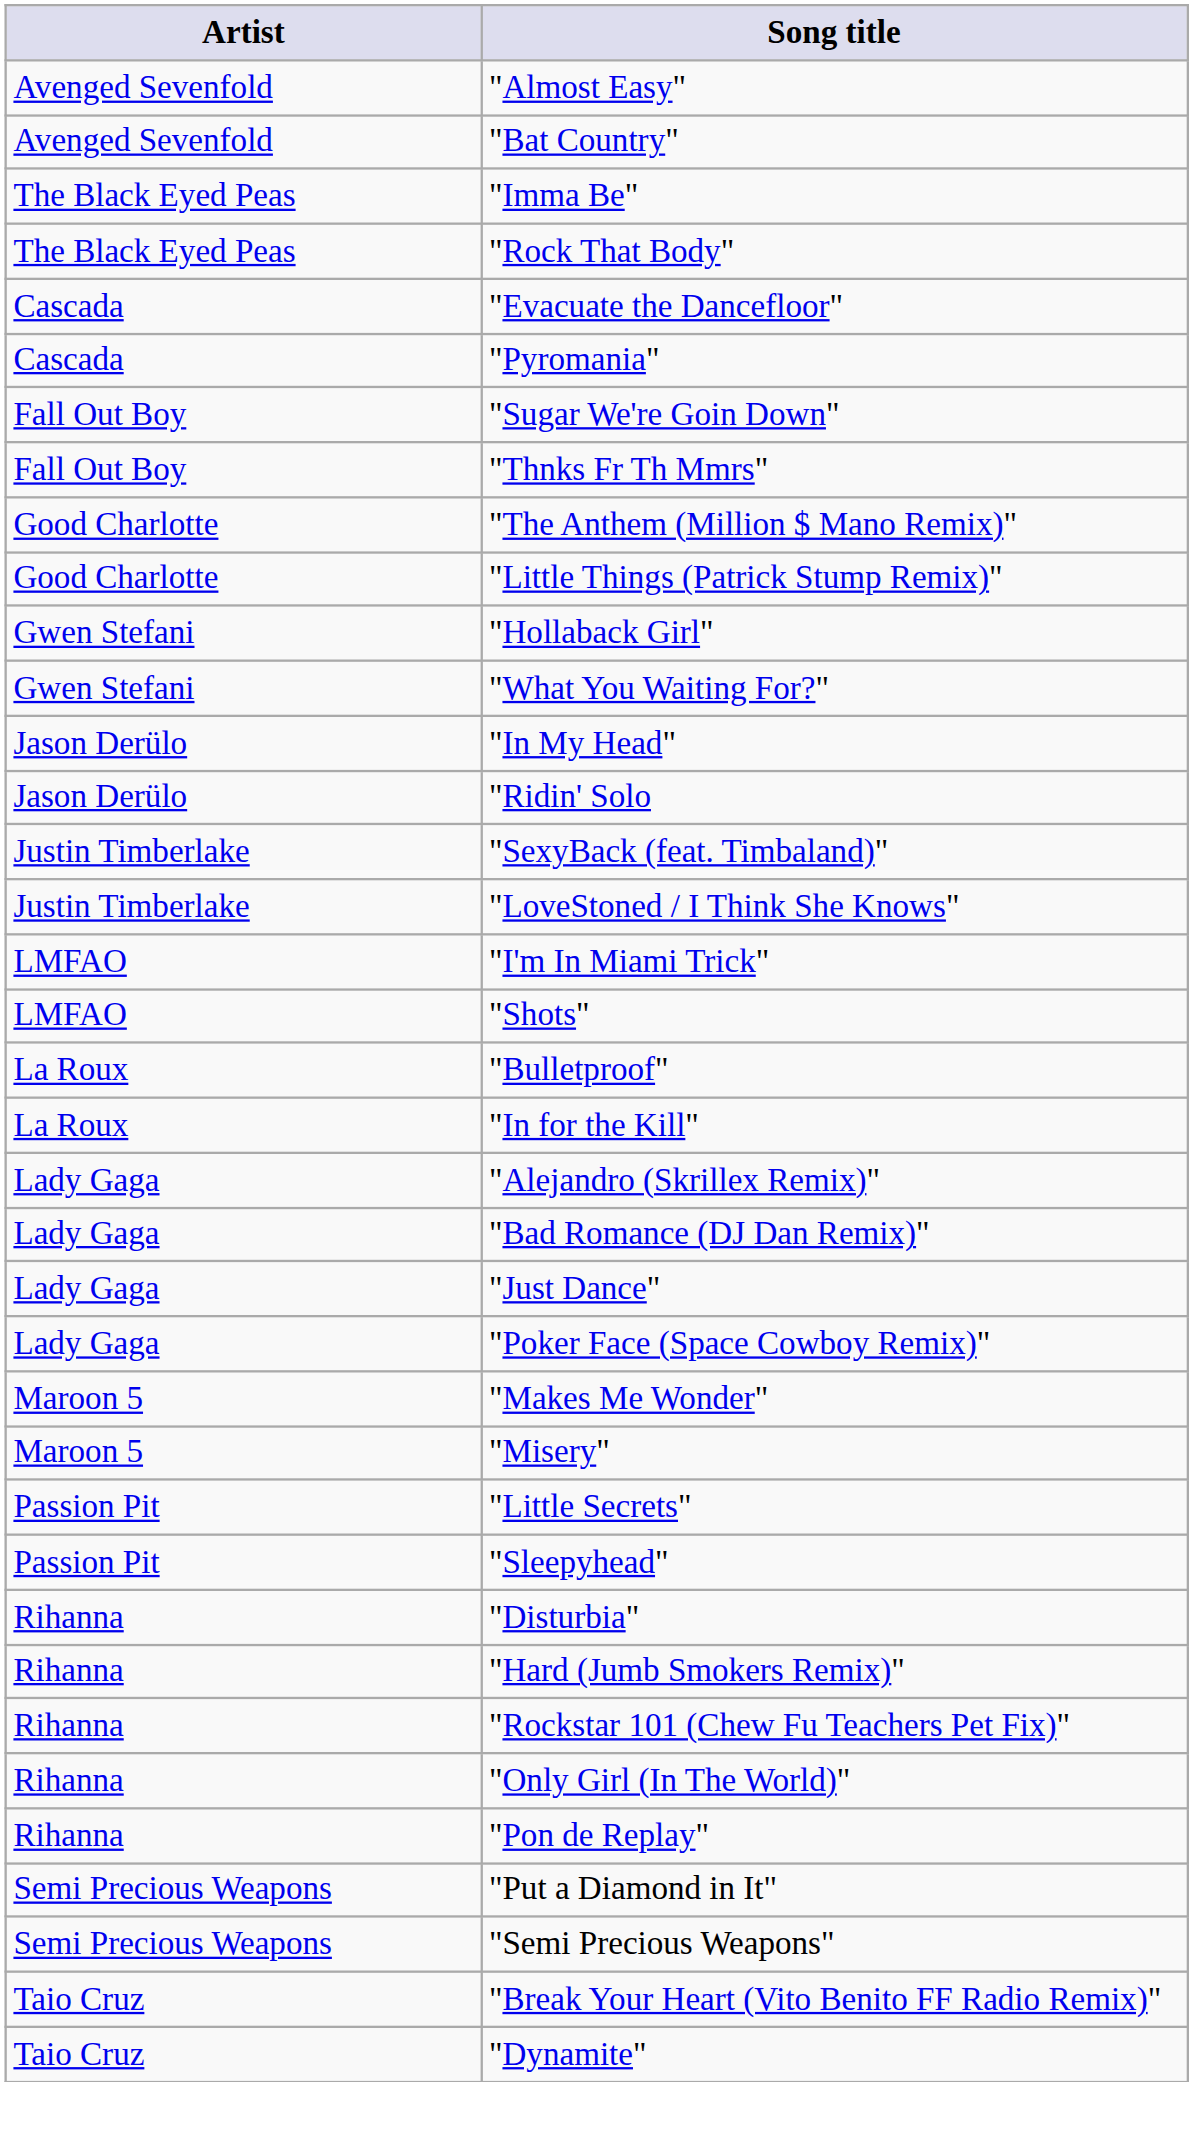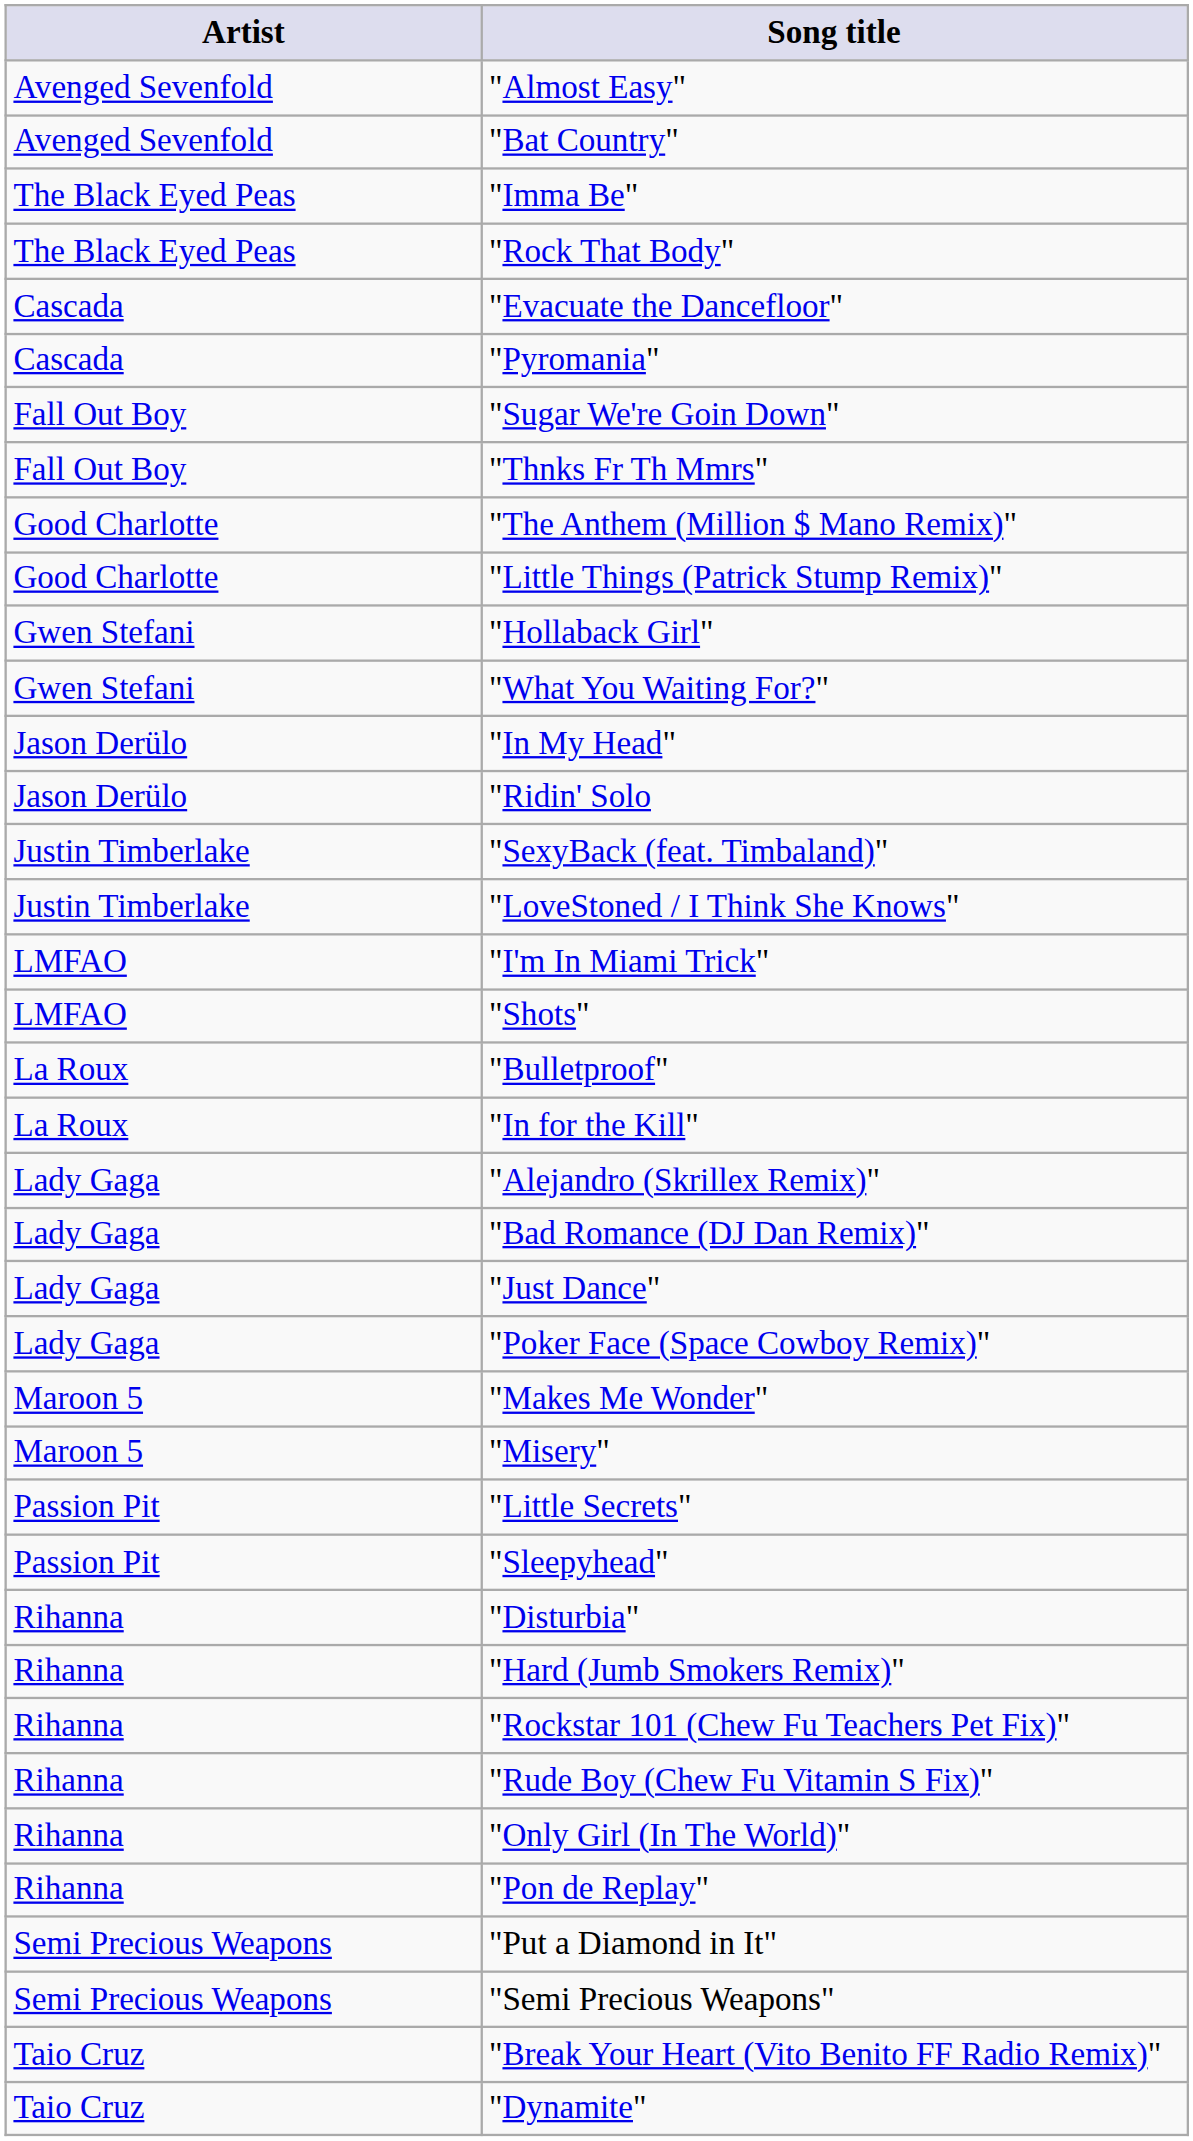 <table class="wikitable collapsible autocollapse sortable" style="font-size:90%; text-align:left; margin: 5px;">
 <tr>
 <th style="background:#dde; width:200px;">Artist</th>
 <th style="background:#dde; width:300px;">Song title</th>
 </tr>
 <tr>
 <td><a href='#'>Avenged Sevenfold</a></td>
 <td>"<a href='#'>Almost Easy</a>"</td>
 </tr>
 <tr>
 <td><a href='#'>Avenged Sevenfold</a></td>
 <td>"<a href='#'>Bat Country</a>"</td>
 </tr>
 <tr>
 <td><a href='#'>The Black Eyed Peas</a></td>
 <td>"<a href='#'>Imma Be</a>"</td>
 </tr>
 <tr>
 <td><a href='#'>The Black Eyed Peas</a></td>
 <td>"<a href='#'>Rock That Body</a>"</td>
 </tr>
 <tr>
 <td><a href='#'>Cascada</a></td>
 <td>"<a href='#'>Evacuate the Dancefloor</a>"</td>
 </tr>
 <tr>
 <td><a href='#'>Cascada</a></td>
 <td>"<a href='#'>Pyromania</a>"</td>
 </tr>
 <tr>
 <td><a href='#'>Fall Out Boy</a></td>
 <td>"<a href='#'>Sugar We're Goin Down</a>"</td>
 </tr>
 <tr>
 <td><a href='#'>Fall Out Boy</a></td>
 <td>"<a href='#'>Thnks Fr Th Mmrs</a>"</td>
 </tr>
 <tr>
 <td><a href='#'>Good Charlotte</a></td>
 <td>"<a href='#'>The Anthem (Million $ Mano Remix)</a>"</td>
 </tr>
 <tr>
 <td><a href='#'>Good Charlotte</a></td>
 <td>"<a href='#'>Little Things (Patrick Stump Remix)</a>"</td>
 </tr>
 <tr>
 <td><a href='#'>Gwen Stefani</a></td>
 <td>"<a href='#'>Hollaback Girl</a>"</td>
 </tr>
 <tr>
 <td><a href='#'>Gwen Stefani</a></td>
 <td>"<a href='#'>What You Waiting For?</a>"</td>
 </tr>
 <tr>
 <td><a href='#'>Jason Derülo</a></td>
 <td>"<a href='#'>In My Head</a>"</td>
 </tr>
 <tr>
 <td><a href='#'>Jason Derülo</a></td>
 <td>"<a href='#'>Ridin' Solo</a></td>
 </tr>
 <tr>
 <td><a href='#'>Justin Timberlake</a></td>
 <td>"<a href='#'>SexyBack (feat. Timbaland)</a>"</td>
 </tr>
 <tr>
 <td><a href='#'>Justin Timberlake</a></td>
 <td>"<a href='#'>LoveStoned / I Think She Knows</a>"</td>
 </tr>
 <tr>
 <td><a href='#'>LMFAO</a></td>
 <td>"<a href='#'>I'm In Miami Trick</a>"</td>
 </tr>
 <tr>
 <td><a href='#'>LMFAO</a></td>
 <td>"<a href='#'>Shots</a>"</td>
 </tr>
 <tr>
 <td><a href='#'>La Roux</a></td>
 <td>"<a href='#'>Bulletproof</a>"</td>
 </tr>
 <tr>
 <td><a href='#'>La Roux</a></td>
 <td>"<a href='#'>In for the Kill</a>"</td>
 </tr>
 <tr>
 <td><a href='#'>Lady Gaga</a></td>
 <td>"<a href='#'>Alejandro (Skrillex Remix)</a>"</td>
 </tr>
 <tr>
 <td><a href='#'>Lady Gaga</a></td>
 <td>"<a href='#'>Bad Romance (DJ Dan Remix)</a>"</td>
 </tr>
 <tr>
 <td><a href='#'>Lady Gaga</a></td>
 <td>"<a href='#'>Just Dance</a>"</td>
 </tr>
 <tr>
 <td><a href='#'>Lady Gaga</a></td>
 <td>"<a href='#'>Poker Face (Space Cowboy Remix)</a>"</td>
 </tr>
 <tr>
 <td><a href='#'>Maroon 5</a></td>
 <td>"<a href='#'>Makes Me Wonder</a>"</td>
 </tr>
 <tr>
 <td><a href='#'>Maroon 5</a></td>
 <td>"<a href='#'>Misery</a>"</td>
 </tr>
 <tr>
 <td><a href='#'>Passion Pit</a></td>
 <td>"<a href='#'>Little Secrets</a>"</td>
 </tr>
 <tr>
 <td><a href='#'>Passion Pit</a></td>
 <td>"<a href='#'>Sleepyhead</a>"</td>
 </tr>
 <tr>
 <td><a href='#'>Rihanna</a></td>
 <td>"<a href='#'>Disturbia</a>"</td>
 </tr>
 <tr>
 <td><a href='#'>Rihanna</a></td>
 <td>"<a href='#'>Hard (Jumb Smokers Remix)</a>"</td>
 </tr>
 <tr>
 <td><a href='#'>Rihanna</a></td>
 <td>"<a href='#'>Rockstar 101 (Chew Fu Teachers Pet Fix)</a>"</td>
 </tr>
 <tr>
 <td><a href='#'>Rihanna</a></td>
+<td>"<a href='#'>Rude Boy (Chew Fu Vitamin S Fix)</a>"</td>
+</tr>
+<tr>
+<td><a href='#'>Rihanna</a></td>
 <td>"<a href='#'>Only Girl (In The World)</a>"</td>
 </tr>
 <tr>
 <td><a href='#'>Rihanna</a></td>
 <td>"<a href='#'>Pon de Replay</a>"</td>
 </tr>
 <tr>
 <td><a href='#'>Semi Precious Weapons</a></td>
 <td>"Put a Diamond in It"</td>
 </tr>
 <tr>
 <td><a href='#'>Semi Precious Weapons</a></td>
 <td>"Semi Precious Weapons"</td>
 </tr>
 <tr>
 <td><a href='#'>Taio Cruz</a></td>
 <td>"<a href='#'>Break Your Heart (Vito Benito FF Radio Remix)</a>"</td>
 </tr>
 <tr>
 <td><a href='#'>Taio Cruz</a></td>
 <td>"<a href='#'>Dynamite</a>"</td>
 </tr>
 </table>
